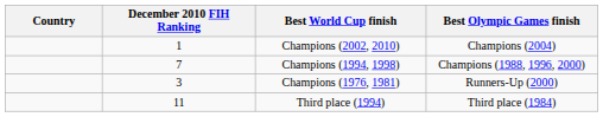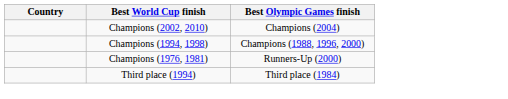 <table class="wikitable">
 <tr>
 <th style="width:125px;">Country</th>
-<th style="width:200px;">December 2010 <a href='#'>FIH Ranking</a></th>
 <th style="width:225px;">Best <a href='#'>World Cup</a> finish</th>
 <th style="width:225px;">Best <a href='#'>Olympic Games</a> finish</th>
 </tr>
 <tr style="text-align:center;">
 <td style="text-align:left;"></td>
-<td>1</td>
 <td>Champions (<a href='#'>2002</a>, <a href='#'>2010</a>)</td>
 <td>Champions (<a href='#'>2004</a>)</td>
 </tr>
 <tr style="text-align:center;">
 <td style="text-align:left;"></td>
-<td>7</td>
 <td>Champions (<a href='#'>1994</a>, <a href='#'>1998</a>)</td>
 <td>Champions (<a href='#'>1988</a>, <a href='#'>1996</a>, <a href='#'>2000</a>)</td>
 </tr>
 <tr style="text-align:center;">
 <td style="text-align:left;"></td>
-<td>3</td>
 <td>Champions (<a href='#'>1976</a>, <a href='#'>1981</a>)</td>
 <td>Runners-Up (<a href='#'>2000</a>)</td>
 </tr>
 <tr style="text-align:center;">
 <td style="text-align:left;"></td>
-<td>11</td>
 <td>Third place (<a href='#'>1994</a>)</td>
 <td>Third place (<a href='#'>1984</a>)</td>
 </tr>
 </table>
